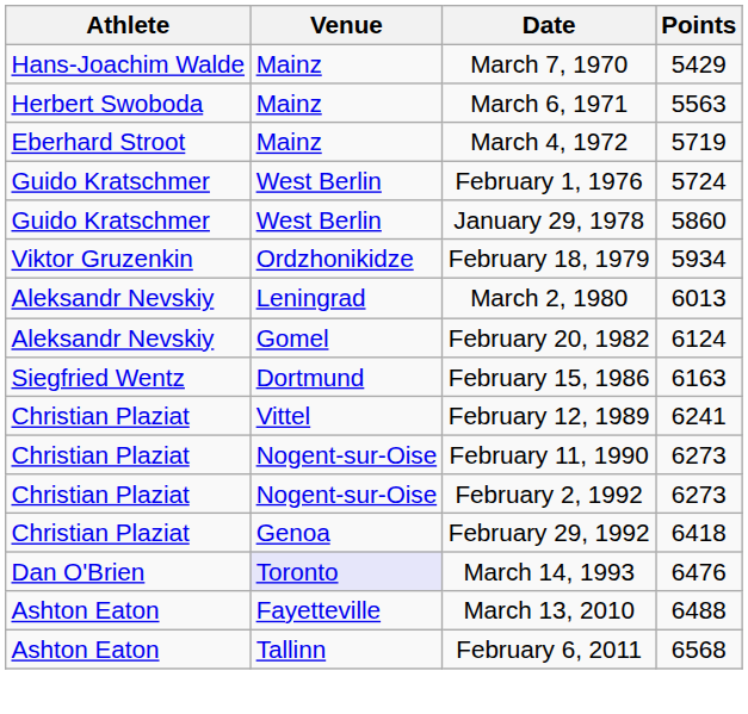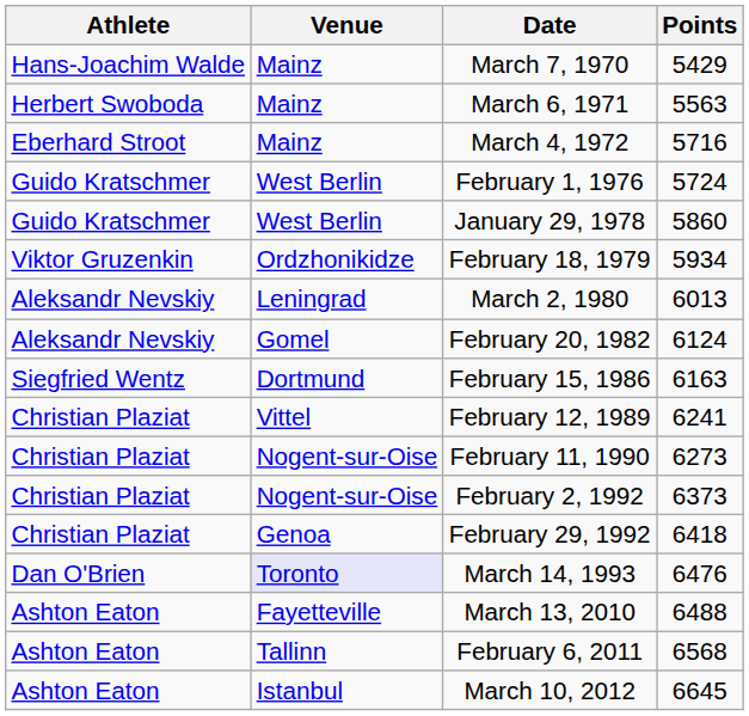 <table class="wikitable" style="text-align:center; font-size:95%;">
 <tr>
 <th>Athlete</th>
 <th>Venue</th>
 <th>Date</th>
 <th>Points</th>
 </tr>
 <tr>
 <td align=left> <a href='#'>Hans-Joachim Walde</a></td>
 <td align=left><a href='#'>Mainz</a></td>
 <td>March 7, 1970</td>
 <td>5429</td>
 </tr>
 <tr>
 <td align=left> <a href='#'>Herbert Swoboda</a></td>
 <td align=left><a href='#'>Mainz</a></td>
 <td>March 6, 1971</td>
 <td>5563</td>
 </tr>
 <tr>
 <td align=left> <a href='#'>Eberhard Stroot</a></td>
 <td align=left><a href='#'>Mainz</a></td>
 <td>March 4, 1972</td>
-<td>5719</td>
+<td>5716</td>
 </tr>
 <tr>
 <td align=left> <a href='#'>Guido Kratschmer</a></td>
 <td align=left><a href='#'>West Berlin</a></td>
 <td>February 1, 1976</td>
 <td>5724</td>
 </tr>
 <tr>
 <td align=left> <a href='#'>Guido Kratschmer</a></td>
 <td align=left><a href='#'>West Berlin</a></td>
 <td>January 29, 1978</td>
 <td>5860</td>
 </tr>
 <tr>
 <td align=left> <a href='#'>Viktor Gruzenkin</a></td>
 <td align=left><a href='#'>Ordzhonikidze</a></td>
 <td>February 18, 1979</td>
 <td>5934</td>
 </tr>
 <tr>
 <td align=left> <a href='#'>Aleksandr Nevskiy</a></td>
 <td align=left><a href='#'>Leningrad</a></td>
 <td>March 2, 1980</td>
 <td>6013</td>
 </tr>
 <tr>
 <td align=left> <a href='#'>Aleksandr Nevskiy</a></td>
 <td align=left><a href='#'>Gomel</a></td>
 <td>February 20, 1982</td>
 <td>6124</td>
 </tr>
 <tr>
 <td align=left> <a href='#'>Siegfried Wentz</a></td>
 <td align=left><a href='#'>Dortmund</a></td>
 <td>February 15, 1986</td>
 <td>6163</td>
 </tr>
 <tr>
 <td align=left> <a href='#'>Christian Plaziat</a></td>
 <td align=left><a href='#'>Vittel</a></td>
 <td>February 12, 1989</td>
 <td>6241</td>
 </tr>
 <tr>
 <td align=left> <a href='#'>Christian Plaziat</a></td>
 <td align=left><a href='#'>Nogent-sur-Oise</a></td>
 <td>February 11, 1990</td>
 <td>6273</td>
 </tr>
 <tr>
 <td align=left> <a href='#'>Christian Plaziat</a></td>
 <td align=left><a href='#'>Nogent-sur-Oise</a></td>
 <td>February 2, 1992</td>
-<td>6273</td>
+<td>6373</td>
 </tr>
 <tr>
 <td align=left> <a href='#'>Christian Plaziat</a></td>
 <td align=left><a href='#'>Genoa</a></td>
 <td>February 29, 1992</td>
 <td>6418</td>
 </tr>
 <tr>
 <td align=left> <a href='#'>Dan O'Brien</a></td>
 <td align=left style="background: lavender;"><a href='#'>Toronto</a></td>
 <td>March 14, 1993</td>
 <td>6476</td>
 </tr>
 <tr>
 <td align=left> <a href='#'>Ashton Eaton</a></td>
 <td align=left><a href='#'>Fayetteville</a></td>
 <td>March 13, 2010</td>
 <td>6488</td>
 </tr>
 <tr>
 <td align=left> <a href='#'>Ashton Eaton</a></td>
 <td align=left><a href='#'>Tallinn</a></td>
 <td>February 6, 2011</td>
 <td>6568</td>
 </tr>
+<tr>
+<td align=left> <a href='#'>Ashton Eaton</a></td>
+<td align=left><a href='#'>Istanbul</a></td>
+<td>March 10, 2012</td>
+<td>6645</td>
+</tr>
 </table>
